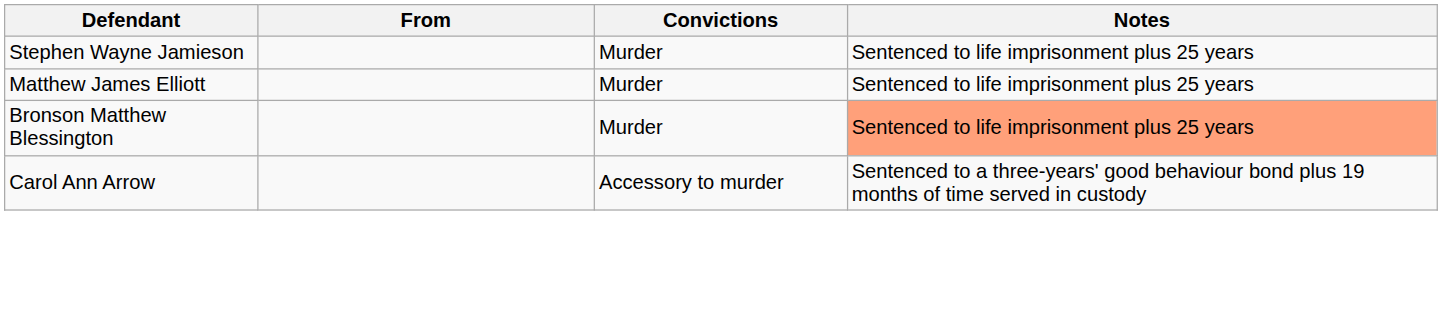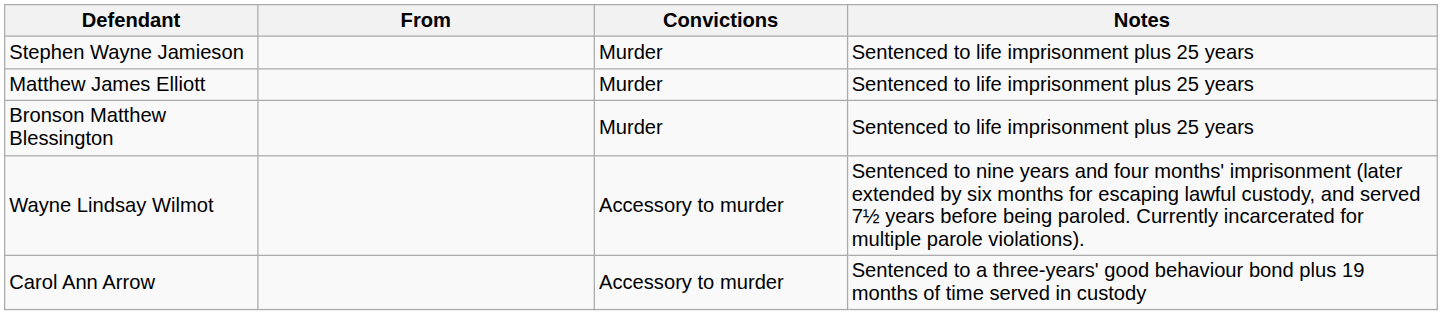 <table class="wikitable" style="width:90%;">
 <tr>
 <th style="width:15%;">Defendant</th>
 <th style="width:20%;">From</th>
 <th style="width:15%;">Convictions</th>
 <th style="width:35%;">Notes</th>
 </tr>
 <tr>
 <td>Stephen Wayne Jamieson</td>
 <td></td>
 <td>Murder</td>
 <td>Sentenced to life imprisonment plus 25 years</td>
 </tr>
 <tr>
 <td>Matthew James Elliott</td>
 <td></td>
 <td>Murder</td>
 <td>Sentenced to life imprisonment plus 25 years</td>
 </tr>
 <tr>
 <td>Bronson Matthew Blessington</td>
 <td></td>
 <td>Murder</td>
-<td style="background: lightsalmon;">Sentenced to life imprisonment plus 25 years</td>
+<td>Sentenced to life imprisonment plus 25 years</td>
+</tr>
+<tr>
+<td>Wayne Lindsay Wilmot</td>
+<td></td>
+<td>Accessory to murder</td>
+<td>Sentenced to nine years and four months' imprisonment (later extended by six months for escaping lawful custody, and served 7½ years before being paroled. Currently incarcerated for multiple parole violations).</td>
 </tr>
 <tr>
 <td>Carol Ann Arrow</td>
 <td></td>
 <td>Accessory to murder</td>
 <td>Sentenced to a three-years' good behaviour bond plus 19 months of time served in custody</td>
 </tr>
 </table>
